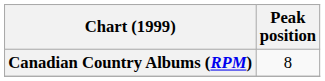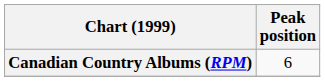 <table class="wikitable sortable plainrowheaders" style="text-align:center">
 <tr>
 <th scope="col">Chart (1999)</th>
 <th scope="col">Peak<br>position</th>
 </tr>
 <tr>
 <th scope="row">Canadian Country Albums (<em><a href='#'>RPM</a></em>)</th>
-<td>8</td>
+<td>6</td>
 </tr>
 <tr>
 </tr>
 <tr>
 </tr>
 <tr>
 </tr>
 </table>
